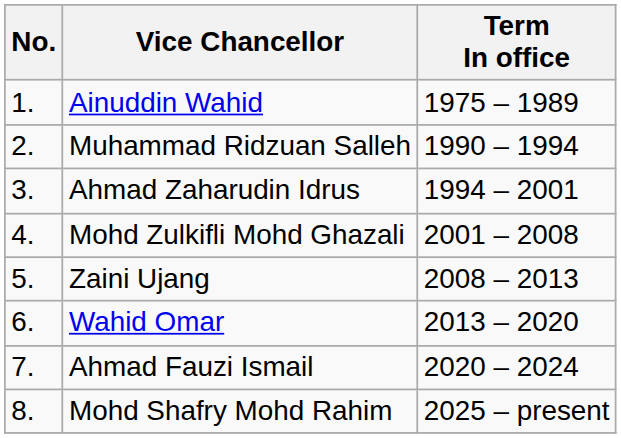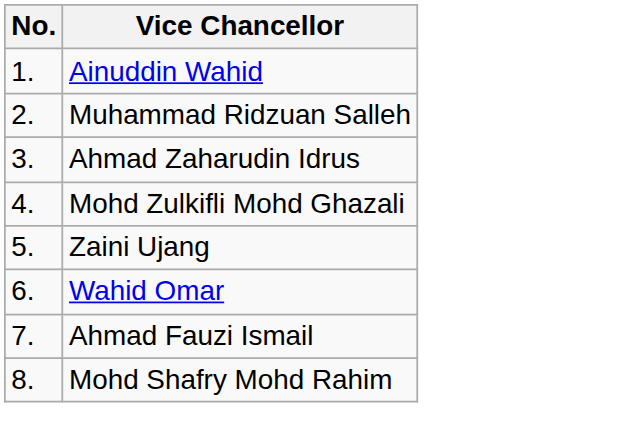 <table class="wikitable">
 <tr>
 <th>No.</th>
 <th>Vice Chancellor</th>
-<th>Term<br>In office</th>
 </tr>
 <tr>
 <td>1.</td>
 <td><a href='#'>Ainuddin Wahid</a></td>
-<td>1975 – 1989</td>
 </tr>
 <tr>
 <td>2.</td>
 <td>Muhammad Ridzuan Salleh</td>
-<td>1990 – 1994</td>
 </tr>
 <tr>
 <td>3.</td>
 <td>Ahmad Zaharudin Idrus</td>
-<td>1994 – 2001</td>
 </tr>
 <tr>
 <td>4.</td>
 <td>Mohd Zulkifli Mohd Ghazali</td>
-<td>2001 – 2008</td>
 </tr>
 <tr>
 <td>5.</td>
 <td>Zaini Ujang</td>
-<td>2008 – 2013</td>
 </tr>
 <tr>
 <td>6.</td>
 <td><a href='#'>Wahid Omar</a></td>
-<td>2013 – 2020</td>
 </tr>
 <tr>
 <td>7.</td>
 <td>Ahmad Fauzi Ismail</td>
-<td>2020 – 2024</td>
 </tr>
 <tr>
 <td>8.</td>
 <td>Mohd Shafry Mohd Rahim</td>
-<td>2025 – present</td>
 </tr>
 </table>
